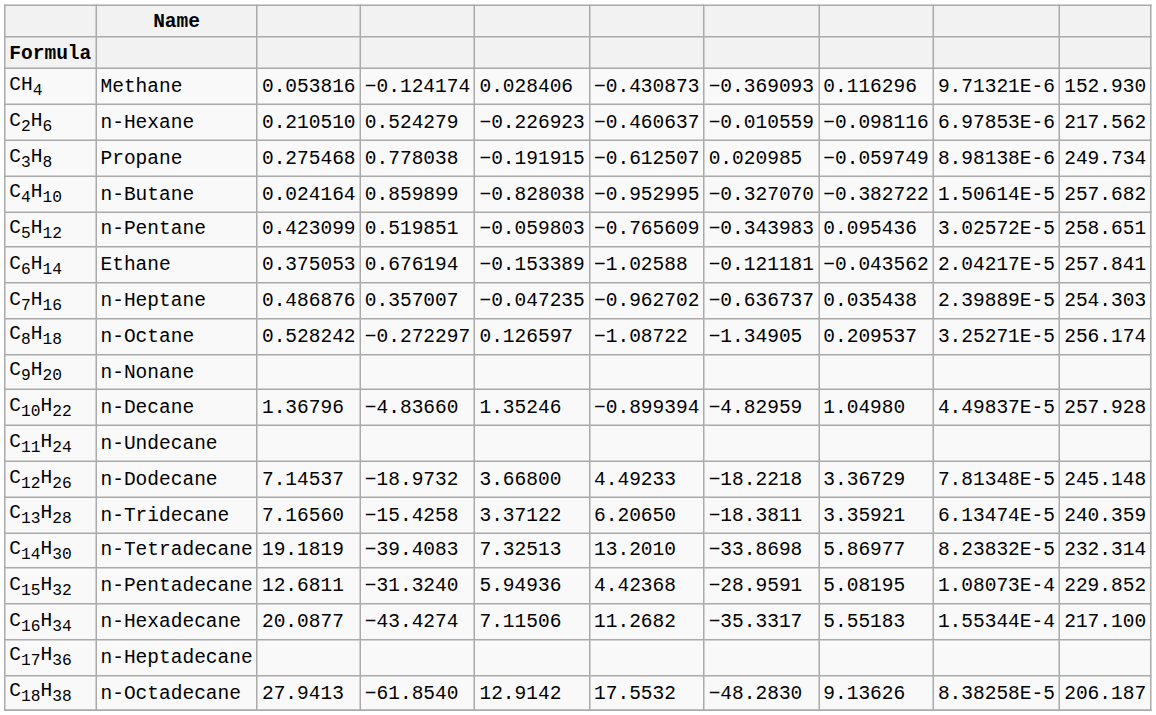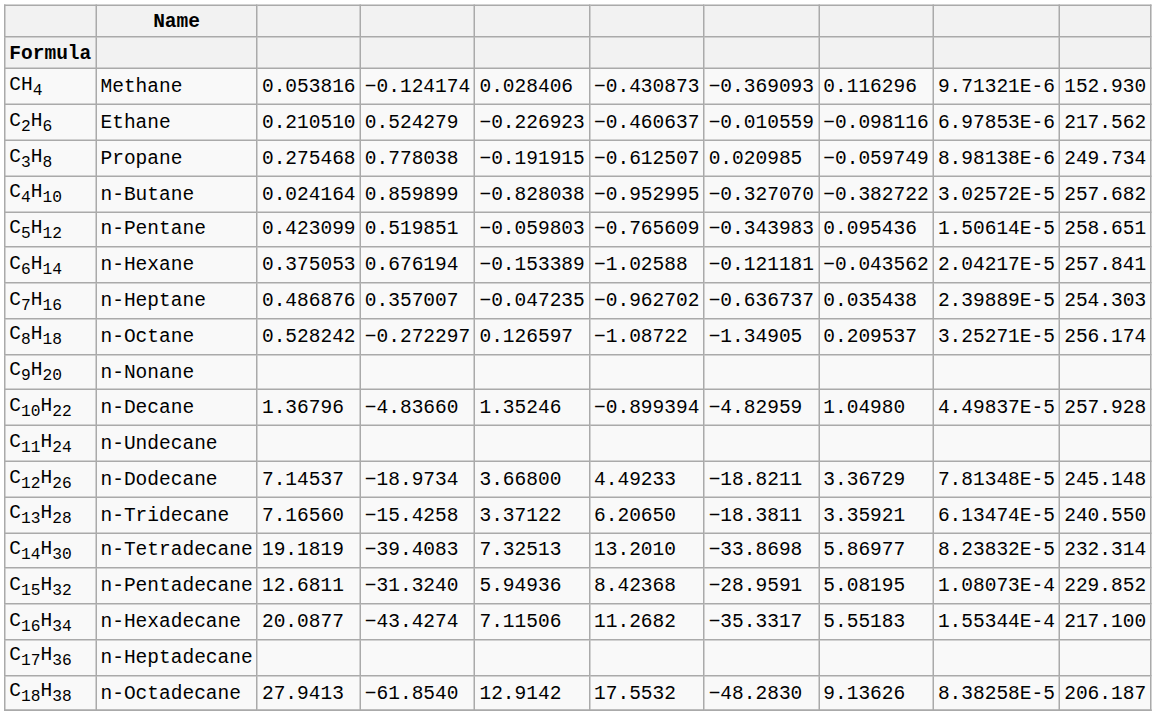 <table class="wikitable collapsible collapsed" align="right">
 <tr>
 <th></th>
 <th>Name</th>
 <th></th>
 <th></th>
 <th></th>
 <th></th>
 <th></th>
 <th></th>
 <th></th>
 <th></th>
 </tr>
 <tr>
 <th>Formula</th>
 <th></th>
 <th></th>
 <th></th>
 <th></th>
 <th></th>
 <th></th>
 <th></th>
 <th></th>
 <th></th>
 </tr>
 <tr>
 <td>CH<sub>4</sub></td>
 <td>Methane</td>
 <td>0.053816</td>
 <td>−0.124174</td>
 <td>0.028406</td>
 <td>−0.430873</td>
 <td>−0.369093</td>
 <td>0.116296</td>
 <td>9.71321E-6</td>
 <td>152.930</td>
 </tr>
 <tr>
 <td>C<sub>2</sub>H<sub>6</sub></td>
-<td>n-Hexane</td>
+<td>Ethane</td>
 <td>0.210510</td>
 <td>0.524279</td>
 <td>−0.226923</td>
 <td>−0.460637</td>
 <td>−0.010559</td>
 <td>−0.098116</td>
 <td>6.97853E-6</td>
 <td>217.562</td>
 </tr>
 <tr>
 <td>C<sub>3</sub>H<sub>8</sub></td>
 <td>Propane</td>
 <td>0.275468</td>
 <td>0.778038</td>
 <td>−0.191915</td>
 <td>−0.612507</td>
 <td>0.020985</td>
 <td>−0.059749</td>
 <td>8.98138E-6</td>
 <td>249.734</td>
 </tr>
 <tr>
 <td>C<sub>4</sub>H<sub>10</sub></td>
 <td>n-Butane</td>
 <td>0.024164</td>
 <td>0.859899</td>
 <td>−0.828038</td>
 <td>−0.952995</td>
 <td>−0.327070</td>
 <td>−0.382722</td>
-<td>1.50614E-5</td>
+<td>3.02572E-5</td>
 <td>257.682</td>
 </tr>
 <tr>
 <td>C<sub>5</sub>H<sub>12</sub></td>
 <td>n-Pentane</td>
 <td>0.423099</td>
 <td>0.519851</td>
 <td>−0.059803</td>
 <td>−0.765609</td>
 <td>−0.343983</td>
 <td>0.095436</td>
-<td>3.02572E-5</td>
+<td>1.50614E-5</td>
 <td>258.651</td>
 </tr>
 <tr>
 <td>C<sub>6</sub>H<sub>14</sub></td>
-<td>Ethane</td>
+<td>n-Hexane</td>
 <td>0.375053</td>
 <td>0.676194</td>
 <td>−0.153389</td>
 <td>−1.02588</td>
 <td>−0.121181</td>
 <td>−0.043562</td>
 <td>2.04217E-5</td>
 <td>257.841</td>
 </tr>
 <tr>
 <td>C<sub>7</sub>H<sub>16</sub></td>
 <td>n-Heptane</td>
 <td>0.486876</td>
 <td>0.357007</td>
 <td>−0.047235</td>
 <td>−0.962702</td>
 <td>−0.636737</td>
 <td>0.035438</td>
 <td>2.39889E-5</td>
 <td>254.303</td>
 </tr>
 <tr>
 <td>C<sub>8</sub>H<sub>18</sub></td>
 <td>n-Octane</td>
 <td>0.528242</td>
 <td>−0.272297</td>
 <td>0.126597</td>
 <td>−1.08722</td>
 <td>−1.34905</td>
 <td>0.209537</td>
 <td>3.25271E-5</td>
 <td>256.174</td>
 </tr>
 <tr>
 <td>C<sub>9</sub>H<sub>20</sub></td>
 <td>n-Nonane</td>
 <td></td>
 <td></td>
 <td></td>
 <td></td>
 <td></td>
 <td></td>
 <td></td>
 <td></td>
 </tr>
 <tr>
 <td>C<sub>10</sub>H<sub>22</sub></td>
 <td>n-Decane</td>
 <td>1.36796</td>
 <td>−4.83660</td>
 <td>1.35246</td>
 <td>−0.899394</td>
 <td>−4.82959</td>
 <td>1.04980</td>
 <td>4.49837E-5</td>
 <td>257.928</td>
 </tr>
 <tr>
 <td>C<sub>11</sub>H<sub>24</sub></td>
 <td>n-Undecane</td>
 <td></td>
 <td></td>
 <td></td>
 <td></td>
 <td></td>
 <td></td>
 <td></td>
 <td></td>
 </tr>
 <tr>
 <td>C<sub>12</sub>H<sub>26</sub></td>
 <td>n-Dodecane</td>
 <td>7.14537</td>
-<td>−18.9732</td>
+<td>−18.9734</td>
 <td>3.66800</td>
 <td>4.49233</td>
-<td>−18.2218</td>
+<td>−18.8211</td>
 <td>3.36729</td>
 <td>7.81348E-5</td>
 <td>245.148</td>
 </tr>
 <tr>
 <td>C<sub>13</sub>H<sub>28</sub></td>
 <td>n-Tridecane</td>
 <td>7.16560</td>
 <td>−15.4258</td>
 <td>3.37122</td>
 <td>6.20650</td>
 <td>−18.3811</td>
 <td>3.35921</td>
 <td>6.13474E-5</td>
-<td>240.359</td>
+<td>240.550</td>
 </tr>
 <tr>
 <td>C<sub>14</sub>H<sub>30</sub></td>
 <td>n-Tetradecane</td>
 <td>19.1819</td>
 <td>−39.4083</td>
 <td>7.32513</td>
 <td>13.2010</td>
 <td>−33.8698</td>
 <td>5.86977</td>
 <td>8.23832E-5</td>
 <td>232.314</td>
 </tr>
 <tr>
 <td>C<sub>15</sub>H<sub>32</sub></td>
 <td>n-Pentadecane</td>
 <td>12.6811</td>
 <td>−31.3240</td>
 <td>5.94936</td>
-<td>4.42368</td>
+<td>8.42368</td>
 <td>−28.9591</td>
 <td>5.08195</td>
 <td>1.08073E-4</td>
 <td>229.852</td>
 </tr>
 <tr>
 <td>C<sub>16</sub>H<sub>34</sub></td>
 <td>n-Hexadecane</td>
 <td>20.0877</td>
 <td>−43.4274</td>
 <td>7.11506</td>
 <td>11.2682</td>
 <td>−35.3317</td>
 <td>5.55183</td>
 <td>1.55344E-4</td>
 <td>217.100</td>
 </tr>
 <tr>
 <td>C<sub>17</sub>H<sub>36</sub></td>
 <td>n-Heptadecane</td>
 <td></td>
 <td></td>
 <td></td>
 <td></td>
 <td></td>
 <td></td>
 <td></td>
 <td></td>
 </tr>
 <tr>
 <td>C<sub>18</sub>H<sub>38</sub></td>
 <td>n-Octadecane</td>
 <td>27.9413</td>
 <td>−61.8540</td>
 <td>12.9142</td>
 <td>17.5532</td>
 <td>−48.2830</td>
 <td>9.13626</td>
 <td>8.38258E-5</td>
 <td>206.187</td>
 </tr>
 <tr>
 </tr>
 </table>
